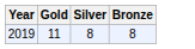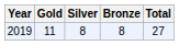 <table class="sortable wikitable" style="font-size: 90%;">
 <tr>
 <th>Year</th>
 <th>Gold</th>
 <th>Silver</th>
 <th>Bronze</th>
+<th>Total</th>
 </tr>
 <tr style="background:#ECF2FF">
 <td align="center">2019</td>
 <td align="center">11</td>
 <td align="center">8</td>
 <td align="center">8</td>
+<td align="center">27</td>
 </tr>
 </table>
